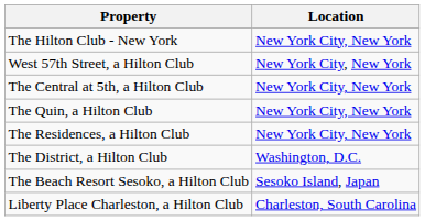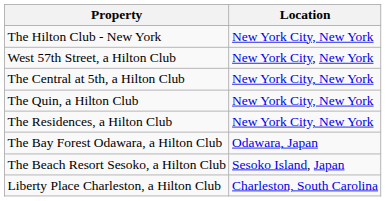 <table class="wikitable">
 <tr>
 <th>Property</th>
 <th>Location</th>
 </tr>
 <tr>
 <td>The Hilton Club - New York</td>
 <td><a href='#'>New York City, New York</a></td>
 </tr>
 <tr>
 <td>West 57th Street, a Hilton Club</td>
 <td><a href='#'>New York City</a>, <a href='#'>New York</a></td>
 </tr>
 <tr>
 <td>The Central at 5th, a Hilton Club</td>
 <td><a href='#'>New York City, New York</a></td>
 </tr>
 <tr>
 <td>The Quin, a Hilton Club</td>
 <td><a href='#'>New York City, New York</a></td>
 </tr>
 <tr>
 <td>The Residences, a Hilton Club</td>
 <td><a href='#'>New York City, New York</a></td>
 </tr>
 <tr>
-<td>The District, a Hilton Club</td>
-<td><a href='#'>Washington, D.C.</a></td>
+<td>The Bay Forest Odawara, a Hilton Club</td>
+<td><a href='#'>Odawara, Japan</a></td>
 </tr>
 <tr>
 <td>The Beach Resort Sesoko, a Hilton Club</td>
 <td><a href='#'>Sesoko Island</a>, <a href='#'>Japan</a></td>
 </tr>
 <tr>
 <td>Liberty Place Charleston, a Hilton Club</td>
 <td><a href='#'>Charleston, South Carolina</a></td>
 </tr>
 </table>
